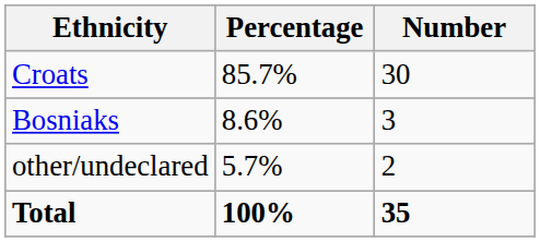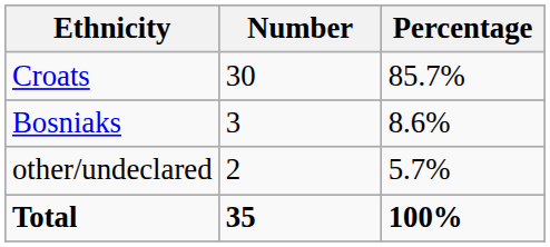 <table class="wikitable">
 <tr>
 <th width="100px">Ethnicity</th>
+<th width="80px">Number</th>
 <th width="80px">Percentage</th>
-<th width="80px">Number</th>
 </tr>
 <tr>
 <td><a href='#'>Croats</a></td>
+<td>30</td>
 <td>85.7%</td>
-<td>30</td>
 </tr>
 <tr>
 <td><a href='#'>Bosniaks</a></td>
+<td>3</td>
 <td>8.6%</td>
-<td>3</td>
 </tr>
 <tr>
 <td>other/undeclared</td>
+<td>2</td>
 <td>5.7%</td>
-<td>2</td>
 </tr>
 <tr>
 <td><strong>Total</strong></td>
+<td><strong>35</strong></td>
 <td><strong>100%</strong></td>
-<td><strong>35</strong></td>
 </tr>
 </table>
